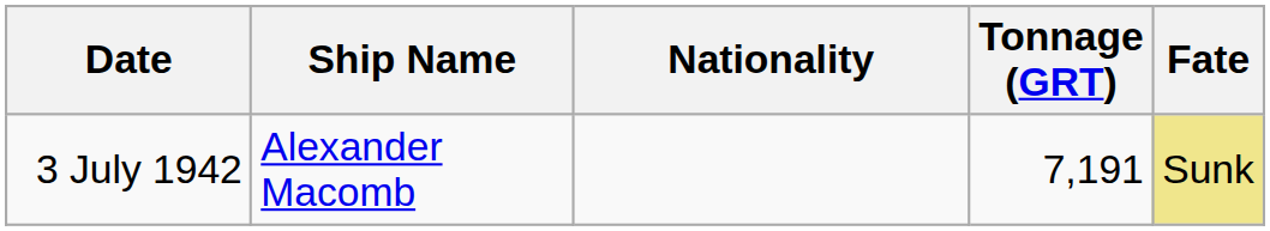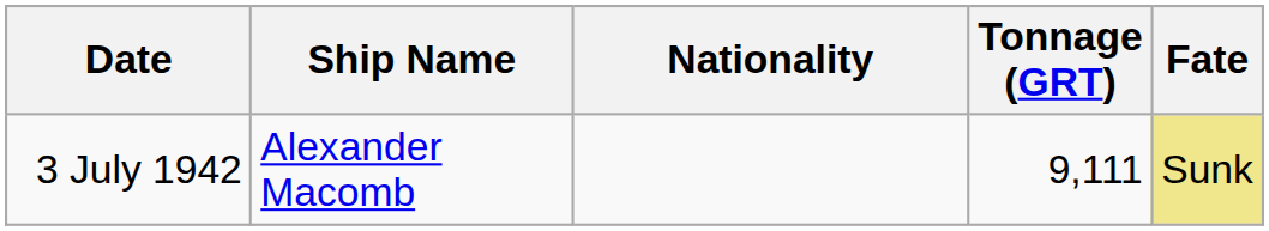 <table class="wikitable sortable">
 <tr>
 <th width="90px">Date</th>
 <th width="120px">Ship Name</th>
 <th width="150px">Nationality</th>
 <th width="25px">Tonnage (<a href='#'>GRT</a>)</th>
 <th width="30px">Fate</th>
 </tr>
 <tr>
 <td align="right">3 July 1942</td>
 <td align="left"><a href='#'>Alexander Macomb</a></td>
 <td align="left"></td>
-<td align="right">7,191</td>
+<td align="right">9,111</td>
 <td align="left" style="background: khaki;">Sunk</td>
 </tr>
 </table>
